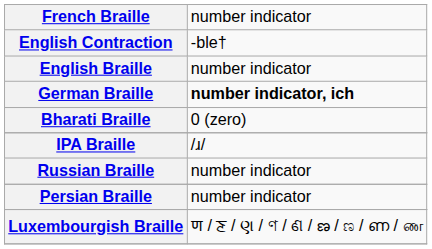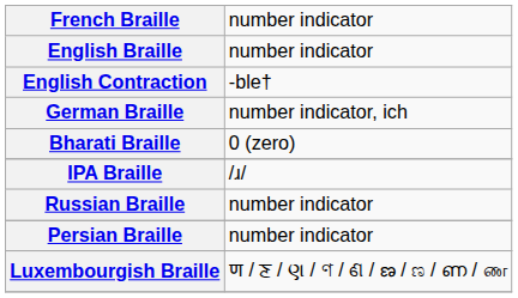 <table class="wikitable">
 <tr>
 <th align=left><a href='#'>French Braille</a></th>
+<td>number indicator</td>
+</tr>
+<tr>
+<th align=left><a href='#'>English Braille</a></th>
 <td>number indicator</td>
 </tr>
 <tr>
 <th align=left><a href='#'>English Contraction</a></th>
 <td>-ble†</td>
 </tr>
 <tr>
-<th align=left><a href='#'>English Braille</a></th>
-<td>number indicator</td>
-</tr>
-<tr>
 <th align=left><a href='#'>German Braille</a></th>
-<td><strong>number indicator, ich</strong></td>
+<td>number indicator, ich</td>
 </tr>
 <tr>
 <th align=left><a href='#'>Bharati Braille</a></th>
 <td>0 (zero)</td>
 </tr>
 <tr>
 </tr>
 <tr>
 <th align=left><a href='#'>IPA Braille</a></th>
 <td>/ɹ/</td>
 </tr>
 <tr>
 <th align=left><a href='#'>Russian Braille</a></th>
 <td>number indicator</td>
 </tr>
 <tr>
 </tr>
 <tr>
 </tr>
 <tr>
 <th align=left><a href='#'>Persian Braille</a></th>
 <td>number indicator</td>
 </tr>
 <tr>
 </tr>
 <tr>
 </tr>
 <tr>
 <th align=left><a href='#'>Luxembourgish Braille</a></th>
 <td>ण / ਣ / ણ / ণ / ଣ / ణ / ಣ / ണ / ண </td>
 </tr>
 <tr>
 </tr>
 </table>
